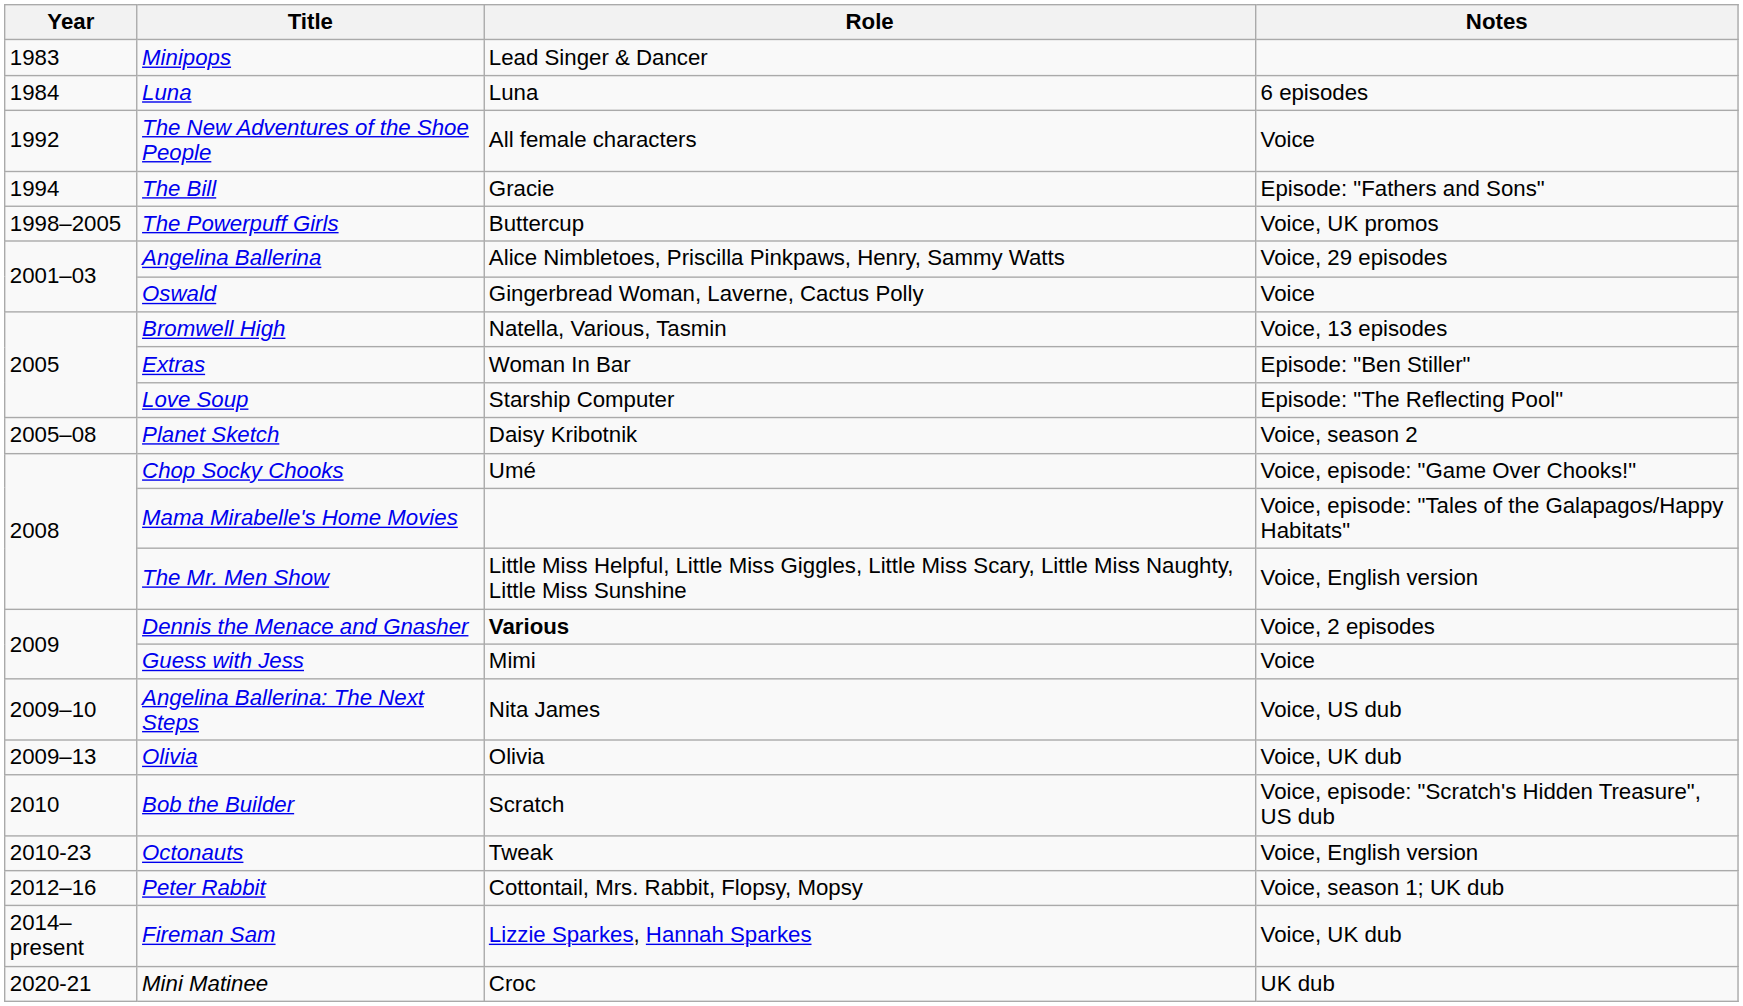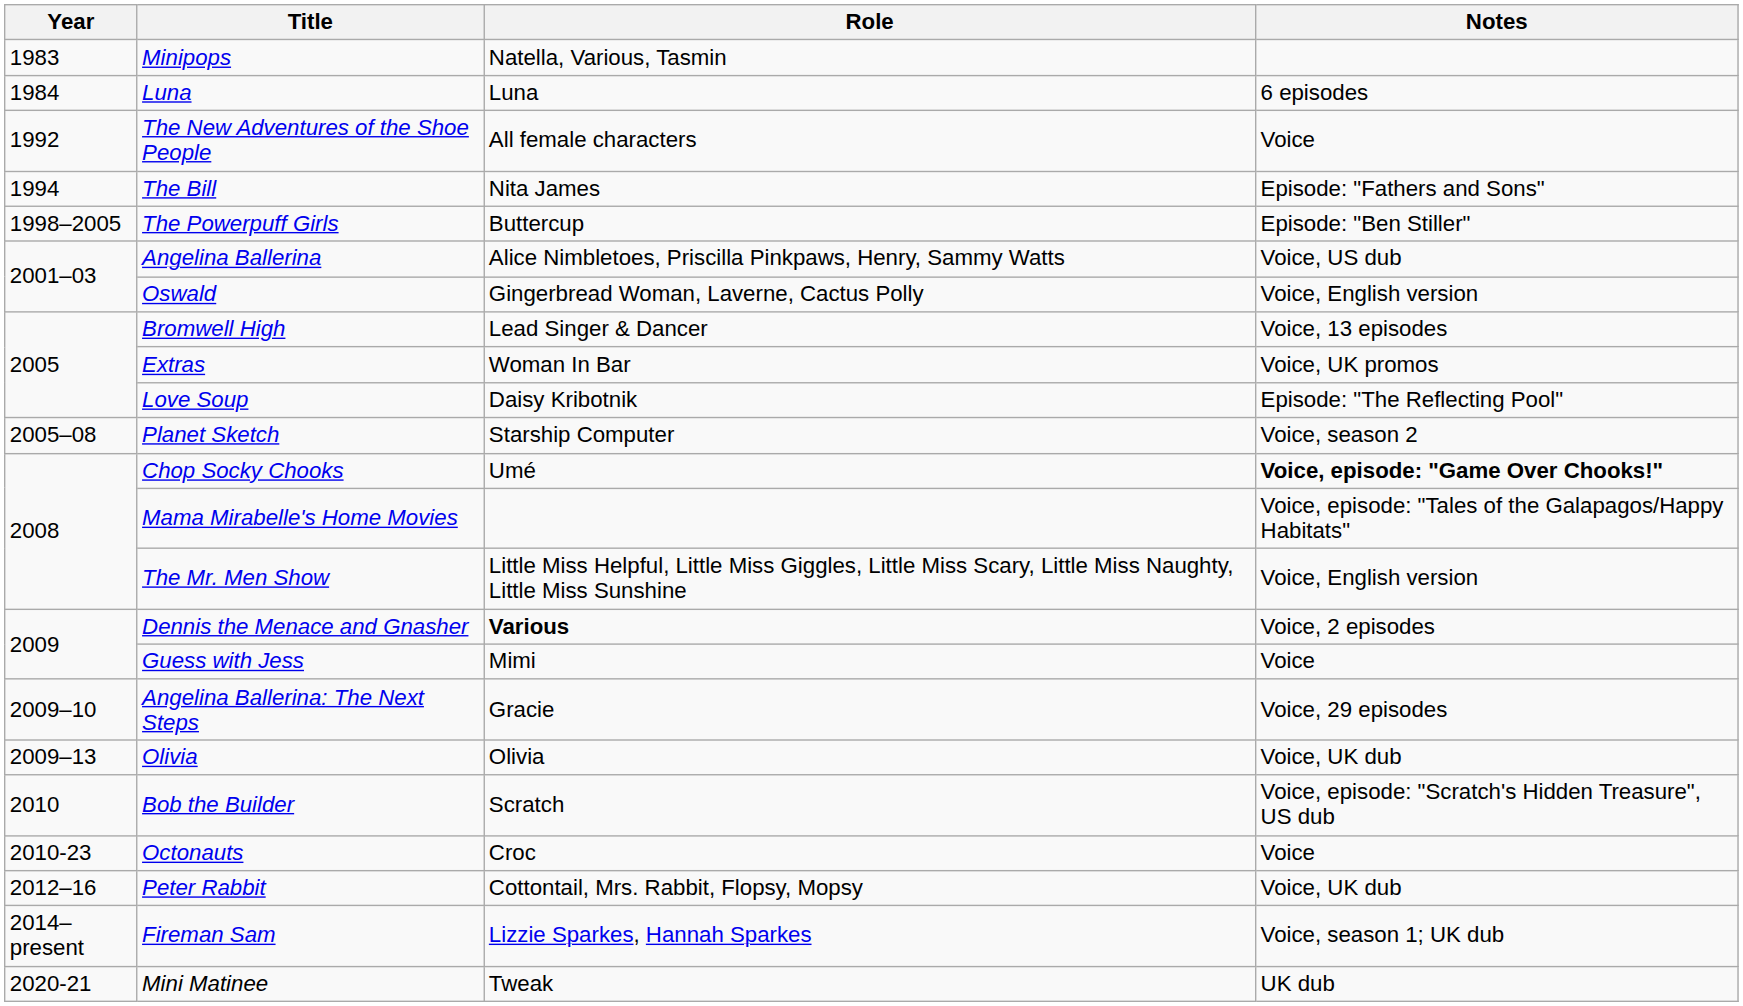 <table class="wikitable sortable">
 <tr>
 <th>Year</th>
 <th>Title</th>
 <th>Role</th>
 <th>Notes</th>
 </tr>
 <tr>
 <td>1983</td>
 <td><em><a href='#'>Minipops</a></em></td>
-<td>Lead Singer & Dancer</td>
+<td>Natella, Various, Tasmin</td>
 <td></td>
 </tr>
 <tr>
 <td>1984</td>
 <td><em><a href='#'>Luna</a></em></td>
 <td>Luna</td>
 <td>6 episodes</td>
 </tr>
 <tr>
 <td>1992</td>
 <td><em><a href='#'>The New Adventures of the Shoe People</a></em></td>
 <td>All female characters</td>
 <td>Voice</td>
 </tr>
 <tr>
 <td>1994</td>
 <td><em><a href='#'>The Bill</a></em></td>
-<td>Gracie</td>
+<td>Nita James</td>
 <td>Episode: "Fathers and Sons"</td>
 </tr>
 <tr>
 <td>1998–2005</td>
 <td><em><a href='#'>The Powerpuff Girls</a></em></td>
 <td>Buttercup</td>
-<td>Voice, UK promos</td>
+<td>Episode: "Ben Stiller"</td>
 </tr>
 <tr>
 <td rowspan="2">2001–03</td>
 <td><em><a href='#'>Angelina Ballerina</a></em></td>
 <td>Alice Nimbletoes, Priscilla Pinkpaws, Henry, Sammy Watts</td>
-<td>Voice, 29 episodes</td>
+<td>Voice, US dub</td>
 </tr>
 <tr>
 <td><em><a href='#'>Oswald</a></em></td>
 <td>Gingerbread Woman, Laverne, Cactus Polly</td>
-<td>Voice</td>
+<td>Voice, English version</td>
 </tr>
 <tr>
 <td rowspan="3">2005</td>
 <td><em><a href='#'>Bromwell High</a></em></td>
-<td>Natella, Various, Tasmin</td>
+<td>Lead Singer & Dancer</td>
 <td>Voice, 13 episodes</td>
 </tr>
 <tr>
 <td><em><a href='#'>Extras</a></em></td>
 <td>Woman In Bar</td>
-<td>Episode: "Ben Stiller"</td>
+<td>Voice, UK promos</td>
 </tr>
 <tr>
 <td><em><a href='#'>Love Soup</a></em></td>
-<td>Starship Computer</td>
+<td>Daisy Kribotnik</td>
 <td>Episode: "The Reflecting Pool"</td>
 </tr>
 <tr>
 <td>2005–08</td>
 <td><em><a href='#'>Planet Sketch</a></em></td>
-<td>Daisy Kribotnik</td>
+<td>Starship Computer</td>
 <td>Voice, season 2</td>
 </tr>
 <tr>
 <td rowspan="3">2008</td>
 <td><em><a href='#'>Chop Socky Chooks</a></em></td>
 <td>Umé</td>
-<td>Voice, episode: "Game Over Chooks!"</td>
+<td><strong>Voice, episode: "Game Over Chooks!"</strong></td>
 </tr>
 <tr>
 <td><em><a href='#'>Mama Mirabelle's Home Movies</a></em></td>
 <td></td>
 <td>Voice, episode: "Tales of the Galapagos/Happy Habitats"</td>
 </tr>
 <tr>
 <td><em><a href='#'>The Mr. Men Show</a></em></td>
 <td>Little Miss Helpful, Little Miss Giggles, Little Miss Scary, Little Miss Naughty, Little Miss Sunshine</td>
 <td>Voice, English version</td>
 </tr>
 <tr>
 <td rowspan="2">2009</td>
 <td><em><a href='#'>Dennis the Menace and Gnasher</a></em></td>
 <td><strong>Various</strong></td>
 <td>Voice, 2 episodes</td>
 </tr>
 <tr>
 <td><em><a href='#'>Guess with Jess</a></em></td>
 <td>Mimi</td>
 <td>Voice</td>
 </tr>
 <tr>
 <td>2009–10</td>
 <td><em><a href='#'>Angelina Ballerina: The Next Steps</a></em></td>
-<td>Nita James</td>
-<td>Voice, US dub</td>
+<td>Gracie</td>
+<td>Voice, 29 episodes</td>
 </tr>
 <tr>
 <td>2009–13</td>
 <td><em><a href='#'>Olivia</a></em></td>
 <td>Olivia</td>
 <td>Voice, UK dub</td>
 </tr>
 <tr>
 <td>2010</td>
 <td><em><a href='#'>Bob the Builder</a></em></td>
 <td>Scratch</td>
 <td>Voice, episode: "Scratch's Hidden Treasure", US dub</td>
 </tr>
 <tr>
 <td>2010-23</td>
 <td><em><a href='#'>Octonauts</a></em></td>
-<td>Tweak</td>
-<td>Voice, English version</td>
+<td>Croc</td>
+<td>Voice</td>
 </tr>
 <tr>
 <td>2012–16</td>
 <td><em><a href='#'>Peter Rabbit</a></em></td>
 <td>Cottontail, Mrs. Rabbit, Flopsy, Mopsy</td>
-<td>Voice, season 1; UK dub</td>
+<td>Voice, UK dub</td>
 </tr>
 <tr>
 <td>2014–present</td>
 <td><em><a href='#'>Fireman Sam</a></em></td>
 <td><a href='#'>Lizzie Sparkes</a>, <a href='#'>Hannah Sparkes</a></td>
-<td>Voice, UK dub</td>
+<td>Voice, season 1; UK dub</td>
 </tr>
 <tr>
 <td>2020-21</td>
 <td><em>Mini Matinee</em></td>
-<td>Croc</td>
+<td>Tweak</td>
 <td>UK dub</td>
 </tr>
 </table>
